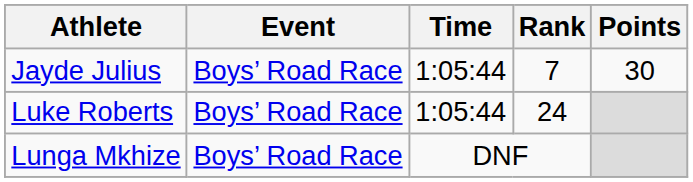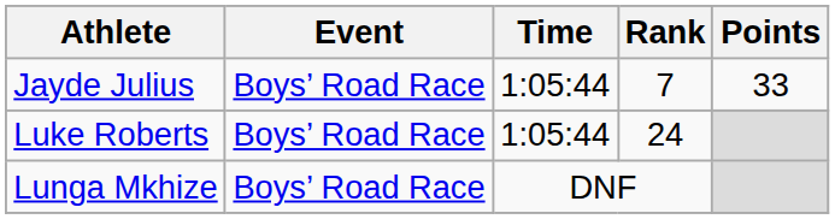 <table class="wikitable" border="1" style="font-size:90%">
 <tr>
 <th>Athlete</th>
 <th>Event</th>
 <th>Time</th>
 <th>Rank</th>
 <th>Points</th>
 </tr>
 <tr>
 <td><a href='#'>Jayde Julius</a></td>
 <td><a href='#'>Boys’ Road Race</a></td>
 <td align=center>1:05:44</td>
 <td align=center>7</td>
-<td align=center>30</td>
+<td align=center>33</td>
 </tr>
 <tr>
 <td><a href='#'>Luke Roberts</a></td>
 <td><a href='#'>Boys’ Road Race</a></td>
 <td align=center>1:05:44</td>
 <td align=center>24</td>
 <td bgcolor=#DCDCDC></td>
 </tr>
 <tr>
 <td><a href='#'>Lunga Mkhize</a></td>
 <td><a href='#'>Boys’ Road Race</a></td>
 <td align=center colspan=2>DNF</td>
 <td bgcolor=#DCDCDC></td>
 </tr>
 </table>
